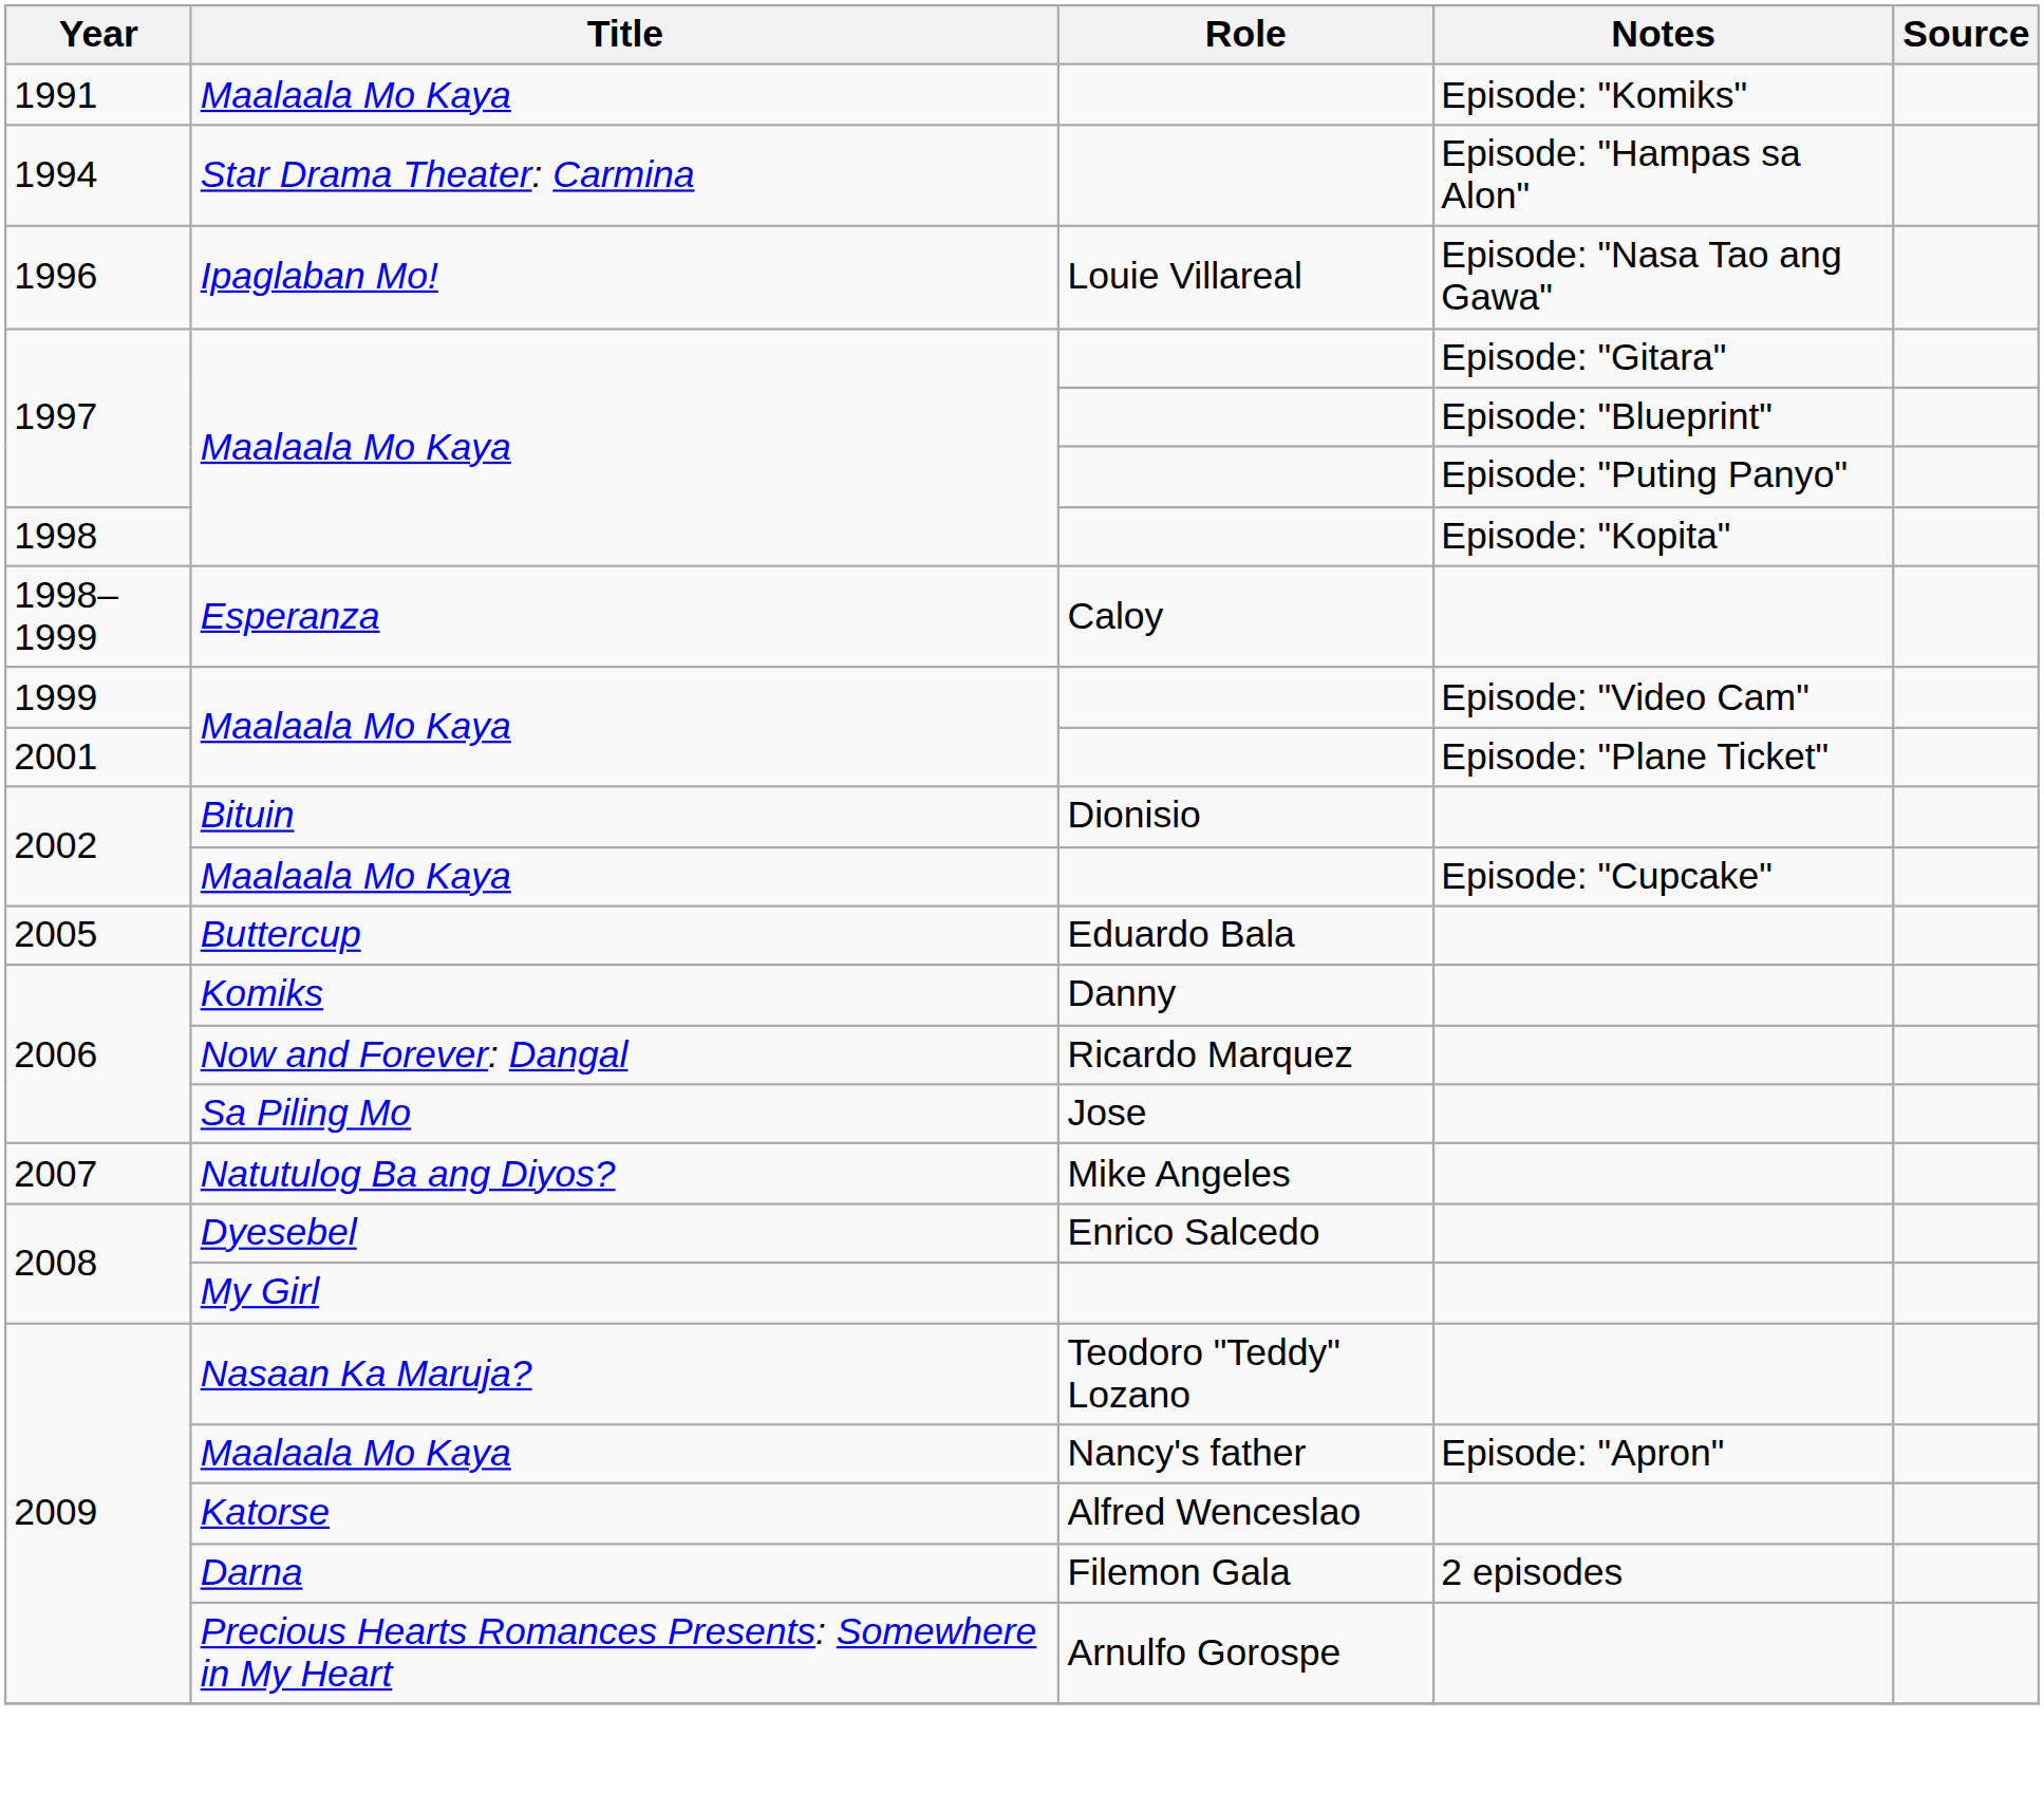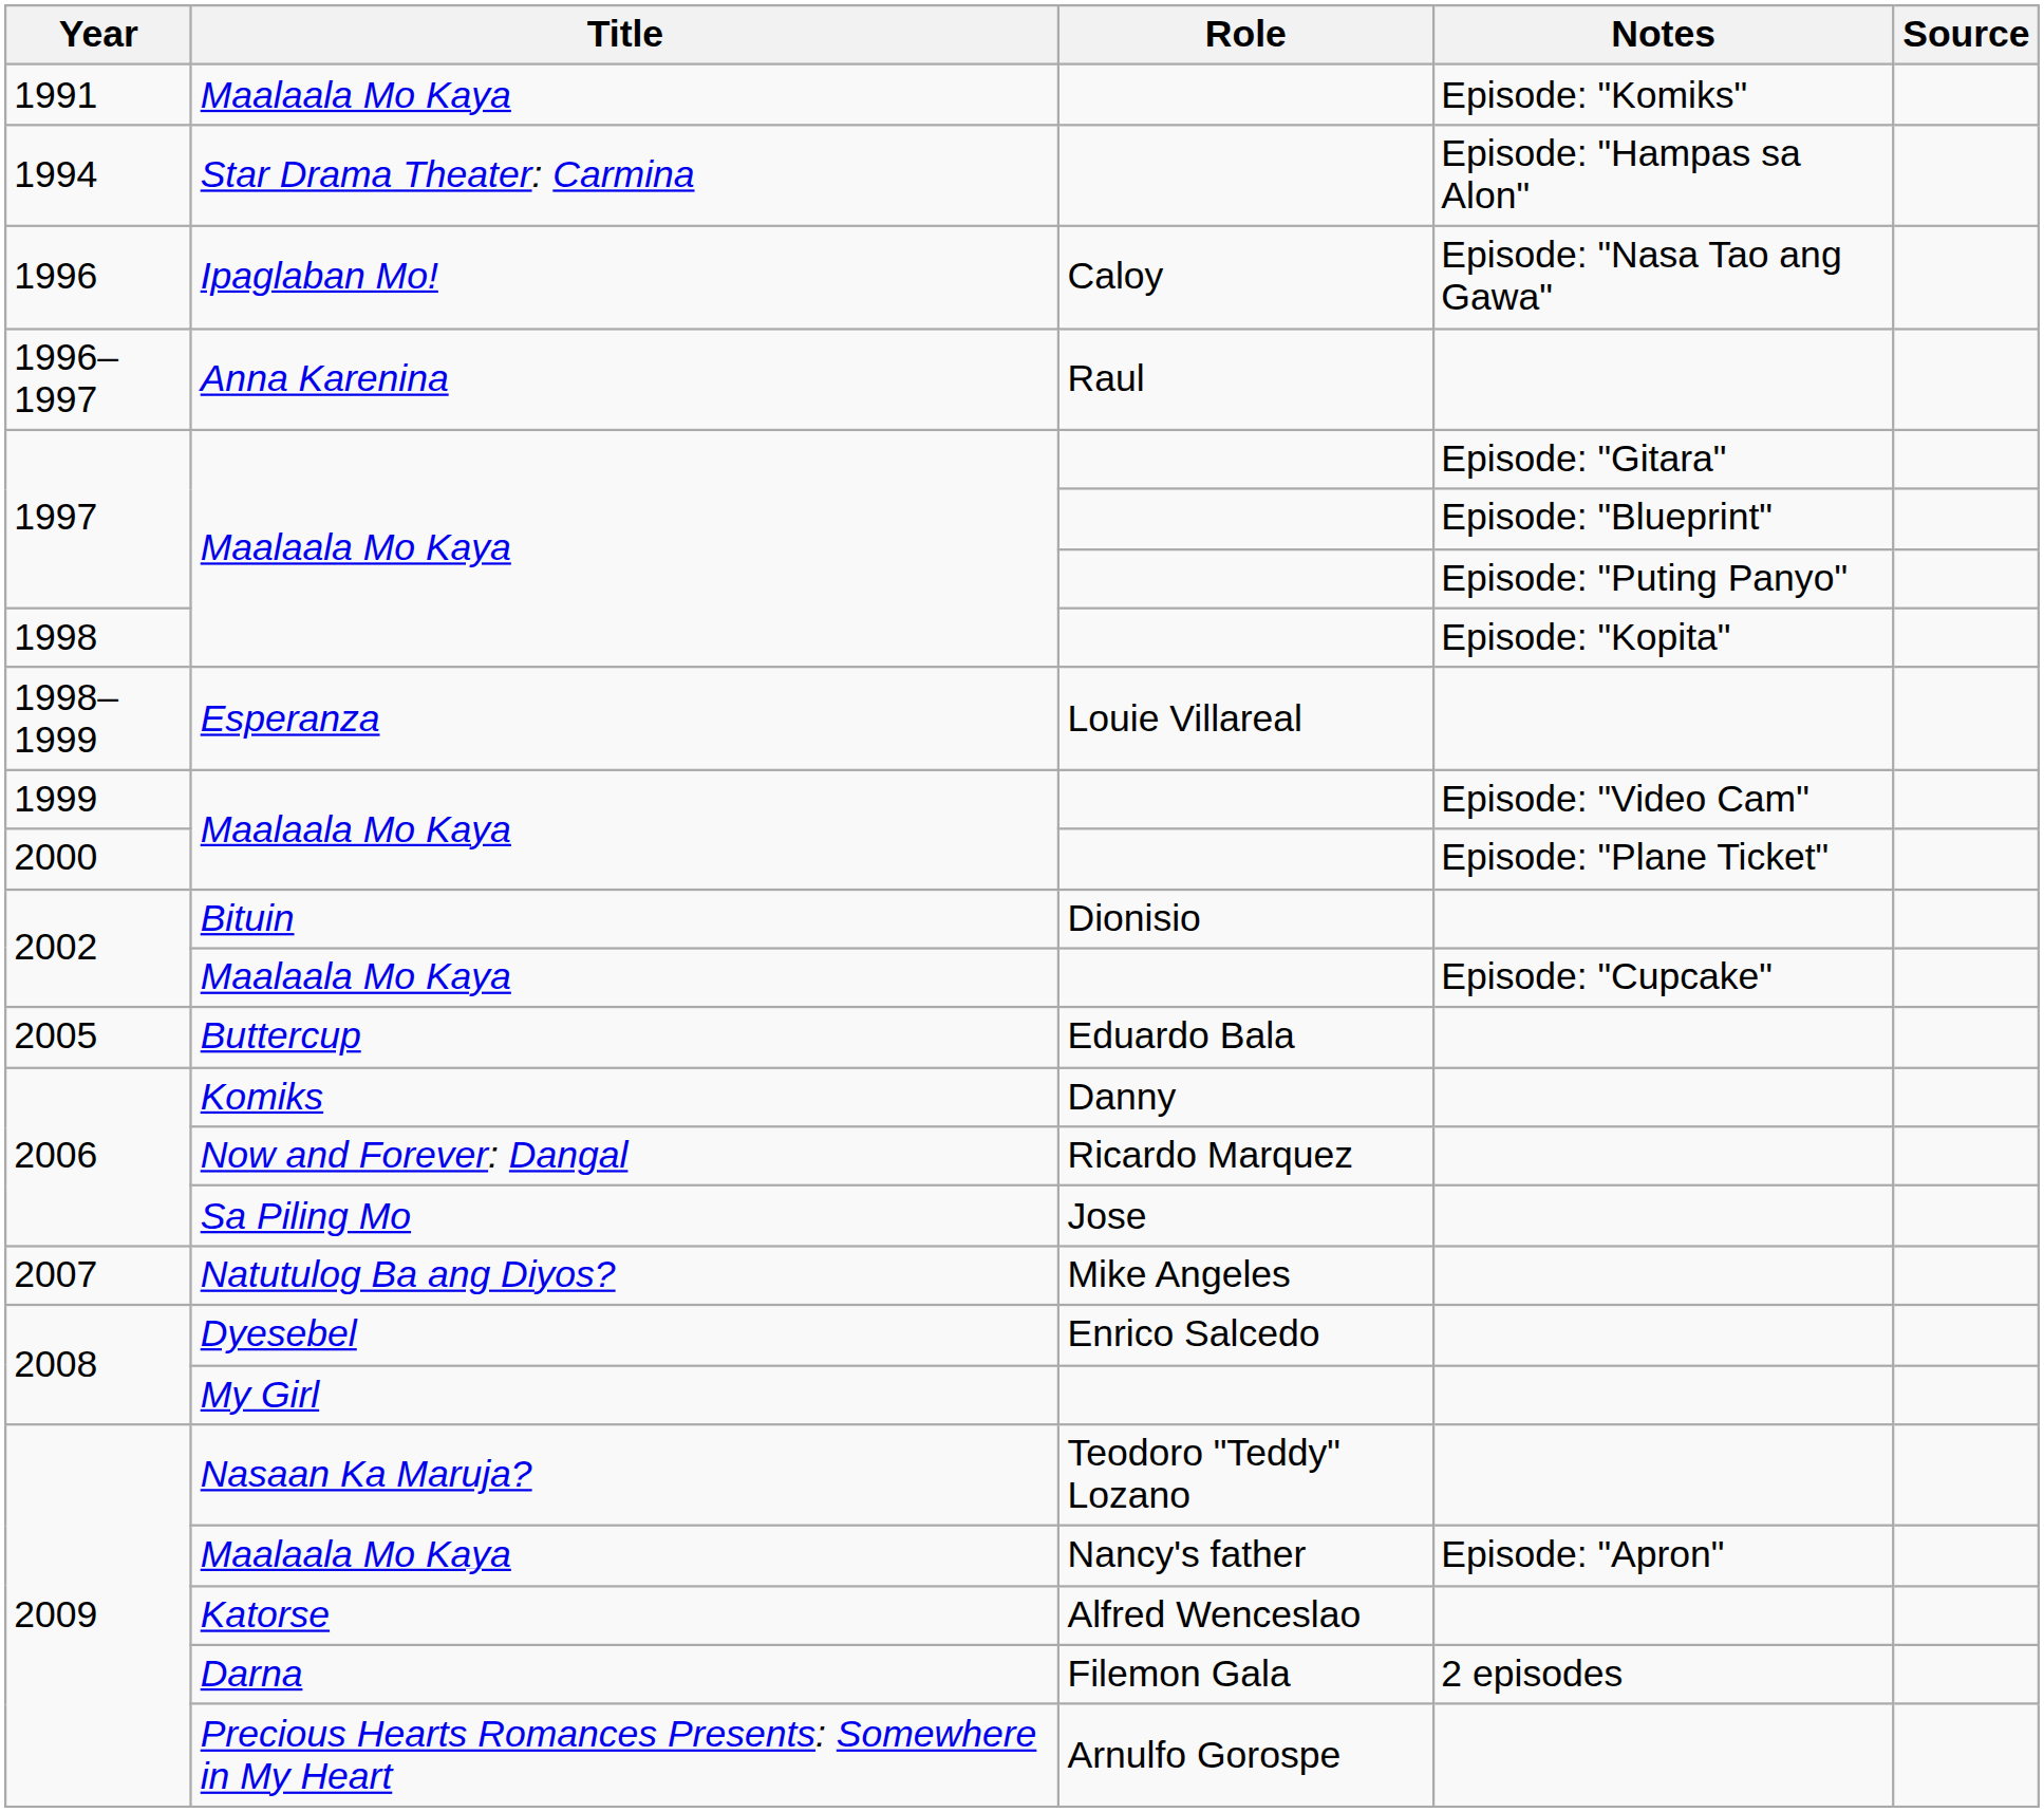 <table class="wikitable sortable">
 <tr>
 <th>Year</th>
 <th>Title</th>
 <th>Role</th>
 <th class="unsortable">Notes</th>
 <th>Source</th>
 </tr>
 <tr>
 <td>1991</td>
 <td><em><a href='#'>Maalaala Mo Kaya</a></em></td>
 <td></td>
 <td>Episode: "Komiks"</td>
 <td></td>
 </tr>
 <tr>
 <td>1994</td>
 <td><em><a href='#'>Star Drama Theater</a>: <a href='#'>Carmina</a></em></td>
 <td></td>
 <td>Episode: "Hampas sa Alon"</td>
 <td></td>
 </tr>
 <tr>
 <td>1996</td>
 <td><em><a href='#'>Ipaglaban Mo!</a></em></td>
-<td>Louie Villareal</td>
+<td>Caloy</td>
 <td>Episode: "Nasa Tao ang Gawa"</td>
+<td></td>
+</tr>
+<tr>
+<td>1996–1997</td>
+<td><em><a href='#'>Anna Karenina</a></em></td>
+<td>Raul</td>
+<td></td>
 <td></td>
 </tr>
 <tr>
 <td rowspan="3">1997</td>
 <td rowspan="4"><em><a href='#'>Maalaala Mo Kaya</a></em></td>
 <td></td>
 <td>Episode: "Gitara"</td>
 <td></td>
 </tr>
 <tr>
 <td></td>
 <td>Episode: "Blueprint"</td>
 <td></td>
 </tr>
 <tr>
 <td></td>
 <td>Episode: "Puting Panyo"</td>
 <td></td>
 </tr>
 <tr>
 <td>1998</td>
 <td></td>
 <td>Episode: "Kopita"</td>
 <td></td>
 </tr>
 <tr>
 <td>1998–1999</td>
 <td><em><a href='#'>Esperanza</a></em></td>
-<td>Caloy</td>
+<td>Louie Villareal</td>
 <td></td>
 <td></td>
 </tr>
 <tr>
 <td>1999</td>
 <td rowspan="2"><em><a href='#'>Maalaala Mo Kaya</a></em></td>
 <td></td>
 <td>Episode: "Video Cam"</td>
 <td></td>
 </tr>
 <tr>
-<td>2001</td>
+<td>2000</td>
 <td></td>
 <td>Episode: "Plane Ticket"</td>
 <td></td>
 </tr>
 <tr>
 <td rowspan="2">2002</td>
 <td><em><a href='#'>Bituin</a></em></td>
 <td>Dionisio</td>
 <td></td>
 <td></td>
 </tr>
 <tr>
 <td><em><a href='#'>Maalaala Mo Kaya</a></em></td>
 <td></td>
 <td>Episode: "Cupcake"</td>
 <td></td>
 </tr>
 <tr>
 <td>2005</td>
 <td><em><a href='#'>Buttercup</a></em></td>
 <td>Eduardo Bala</td>
 <td></td>
 <td></td>
 </tr>
 <tr>
 <td rowspan="3">2006</td>
 <td><em><a href='#'>Komiks</a></em></td>
 <td>Danny</td>
 <td></td>
 <td></td>
 </tr>
 <tr>
 <td><em><a href='#'>Now and Forever</a>: <a href='#'>Dangal</a></em></td>
 <td>Ricardo Marquez</td>
 <td></td>
 <td></td>
 </tr>
 <tr>
 <td><em><a href='#'>Sa Piling Mo</a></em></td>
 <td>Jose</td>
 <td></td>
 <td></td>
 </tr>
 <tr>
 <td>2007</td>
 <td><em><a href='#'>Natutulog Ba ang Diyos?</a></em></td>
 <td>Mike Angeles</td>
 <td></td>
 <td></td>
 </tr>
 <tr>
 <td rowspan="2">2008</td>
 <td><em><a href='#'>Dyesebel</a></em></td>
 <td>Enrico Salcedo</td>
 <td></td>
 <td></td>
 </tr>
 <tr>
 <td><em><a href='#'>My Girl</a></em></td>
 <td></td>
 <td></td>
 <td></td>
 </tr>
 <tr>
 <td rowspan="5">2009</td>
 <td><em><a href='#'>Nasaan Ka Maruja?</a></em></td>
 <td>Teodoro "Teddy" Lozano</td>
 <td></td>
 <td></td>
 </tr>
 <tr>
 <td><em><a href='#'>Maalaala Mo Kaya</a></em></td>
 <td>Nancy's father</td>
 <td>Episode: "Apron"</td>
 <td></td>
 </tr>
 <tr>
 <td><em><a href='#'>Katorse</a></em></td>
 <td>Alfred Wenceslao</td>
 <td></td>
 <td></td>
 </tr>
 <tr>
 <td><em><a href='#'>Darna</a></em></td>
 <td>Filemon Gala</td>
 <td>2 episodes</td>
 <td></td>
 </tr>
 <tr>
 <td><em><a href='#'>Precious Hearts Romances Presents</a>: <a href='#'>Somewhere in My Heart</a></em></td>
 <td>Arnulfo Gorospe</td>
 <td></td>
 <td></td>
 </tr>
 <tr>
 </tr>
 </table>
